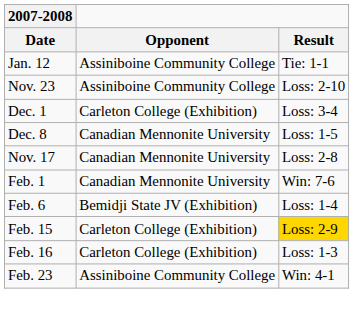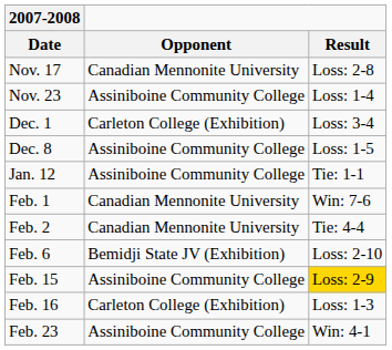 <table class="wikitable">
 <tr>
 <th>2007-2008</th>
 </tr>
 <tr>
 <th>Date</th>
 <th>Opponent</th>
 <th>Result</th>
 </tr>
 <tr>
-<td>Jan. 12</td>
-<td>Assiniboine Community College</td>
-<td>Tie: 1-1</td>
+<td>Nov. 17</td>
+<td>Canadian Mennonite University</td>
+<td>Loss: 2-8</td>
 </tr>
 <tr>
 <td>Nov. 23</td>
 <td>Assiniboine Community College</td>
-<td>Loss: 2-10</td>
+<td>Loss: 1-4</td>
 </tr>
 <tr>
 <td>Dec. 1</td>
 <td>Carleton College (Exhibition)</td>
 <td>Loss: 3-4</td>
 </tr>
 <tr>
 <td>Dec. 8</td>
-<td>Canadian Mennonite University</td>
+<td>Assiniboine Community College</td>
 <td>Loss: 1-5</td>
 </tr>
 <tr>
-<td>Nov. 17</td>
-<td>Canadian Mennonite University</td>
-<td>Loss: 2-8</td>
+<td>Jan. 12</td>
+<td>Assiniboine Community College</td>
+<td>Tie: 1-1</td>
 </tr>
 <tr>
 <td>Feb. 1</td>
 <td>Canadian Mennonite University</td>
 <td>Win: 7-6</td>
 </tr>
 <tr>
+<td>Feb. 2</td>
+<td>Canadian Mennonite University</td>
+<td>Tie: 4-4</td>
+</tr>
+<tr>
 <td>Feb. 6</td>
 <td>Bemidji State JV (Exhibition)</td>
-<td>Loss: 1-4</td>
+<td>Loss: 2-10</td>
 </tr>
 <tr>
 <td>Feb. 15</td>
-<td>Carleton College (Exhibition)</td>
+<td>Assiniboine Community College</td>
 <td style="background: gold;">Loss: 2-9</td>
 </tr>
 <tr>
 <td>Feb. 16</td>
 <td>Carleton College (Exhibition)</td>
 <td>Loss: 1-3</td>
 </tr>
 <tr>
 <td>Feb. 23</td>
 <td>Assiniboine Community College</td>
 <td>Win: 4-1</td>
 </tr>
 </table>
